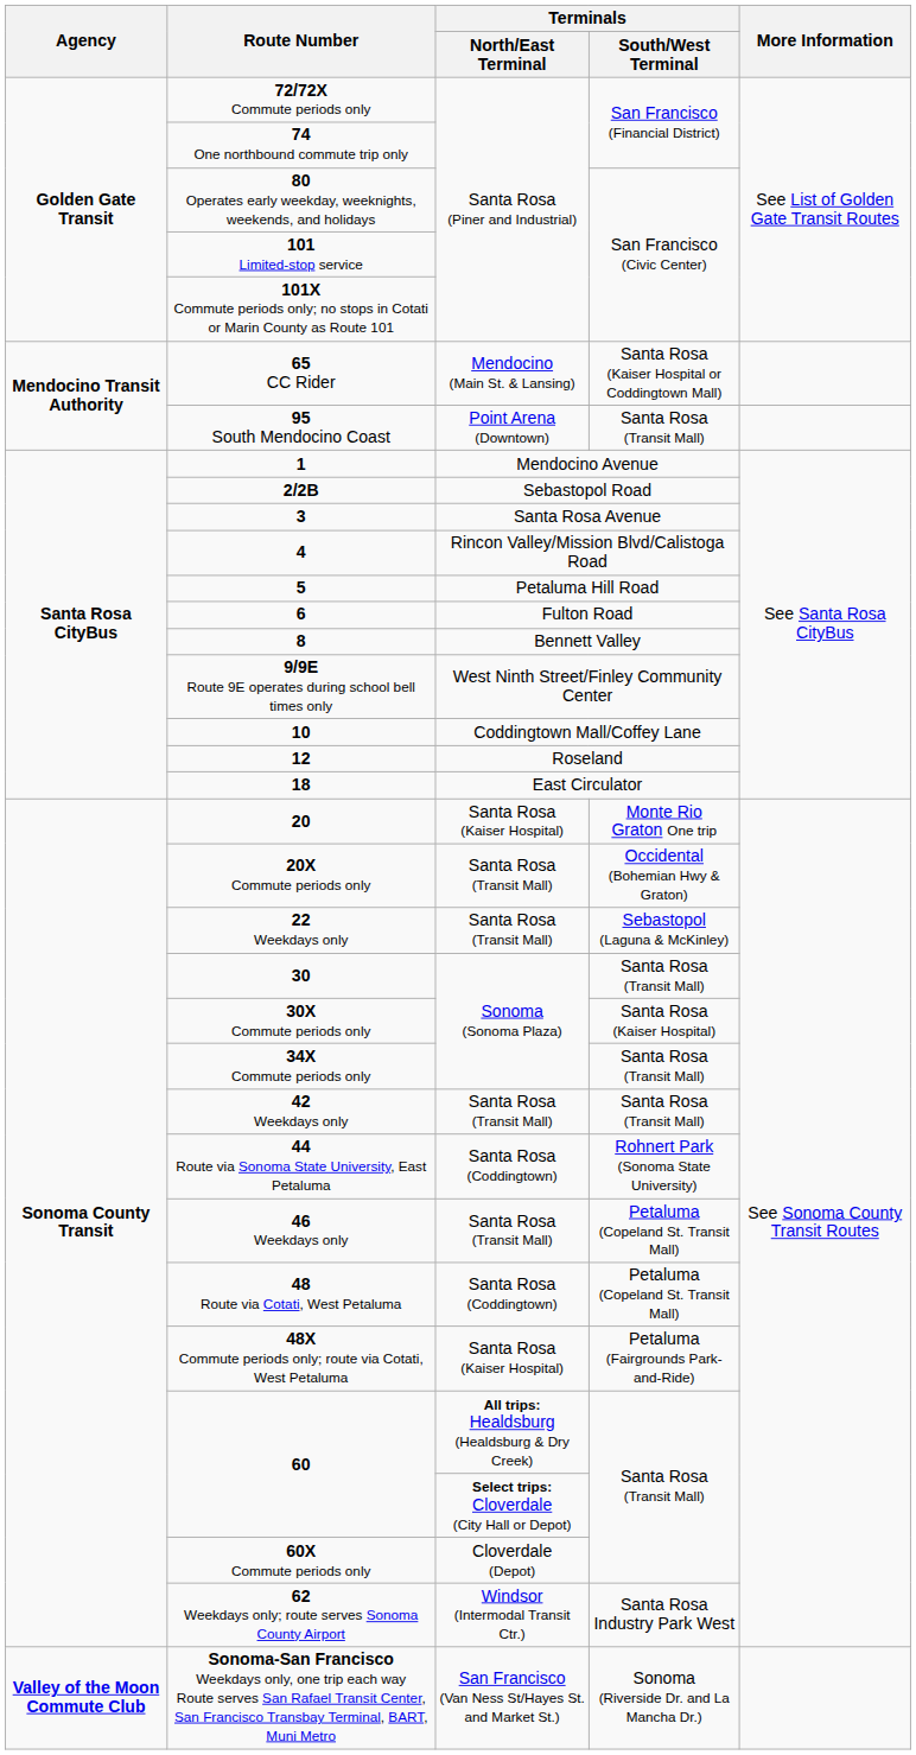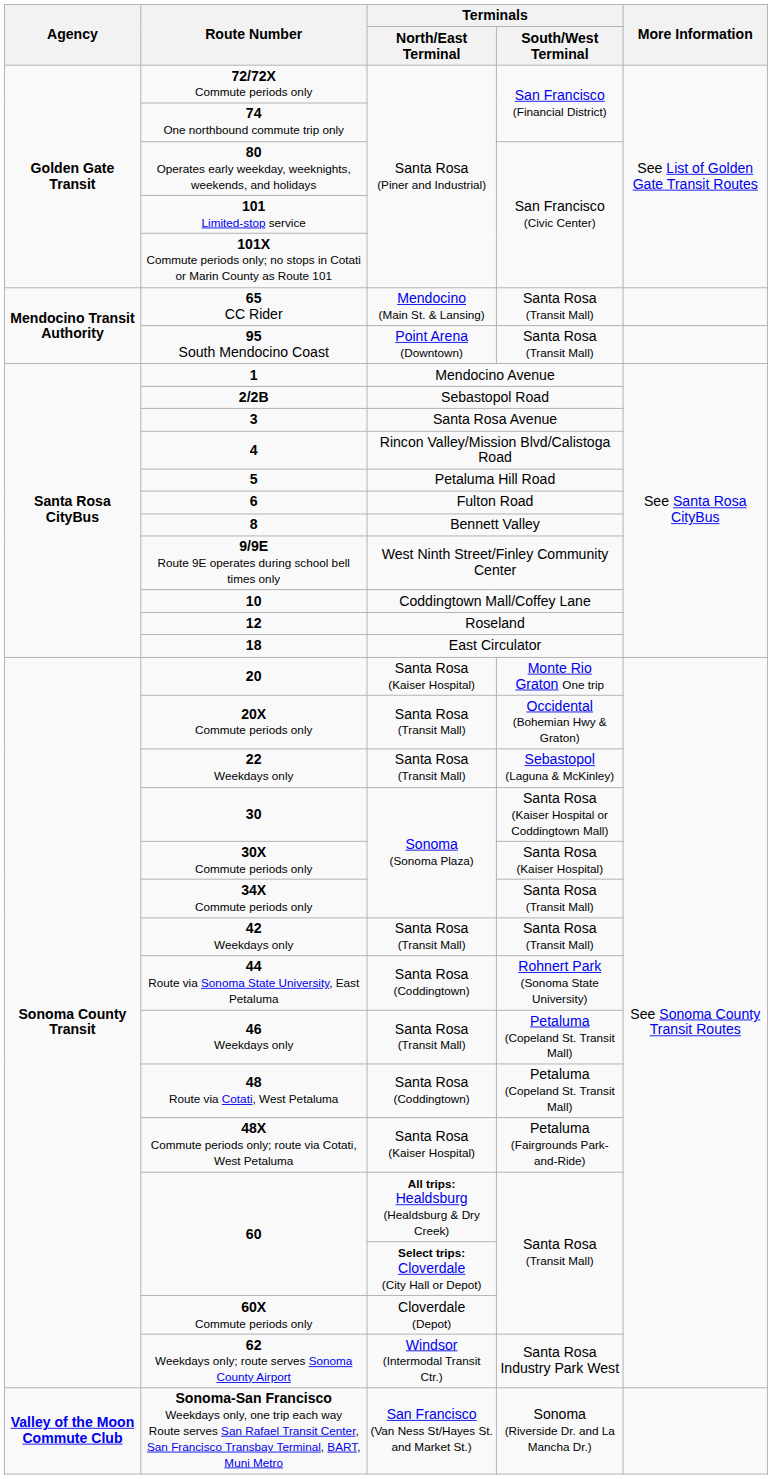 <table class="wikitable" style="text-align:center">
 <tr>
 <th rowspan="2">Agency</th>
 <th rowspan="2">Route Number</th>
 <th colspan="2">Terminals</th>
 <th rowspan="2">More Information</th>
 </tr>
 <tr>
 <th>North/East Terminal</th>
 <th>South/West Terminal</th>
 </tr>
 <tr>
 <td rowspan="5"><strong>Golden Gate Transit</strong></td>
 <td><strong>72/72X</strong><br><small>Commute periods only</small></td>
 <td rowspan="5">Santa Rosa<br><small>(Piner and Industrial)</small></td>
 <td rowspan="2"><a href='#'>San Francisco</a><br><small>(Financial District)</small></td>
 <td rowspan="5">See <a href='#'>List of Golden Gate Transit Routes</a></td>
 </tr>
 <tr>
 <td><strong>74</strong><br><small>One northbound commute trip only</small></td>
 </tr>
 <tr>
 <td><strong>80</strong><br><small>Operates early weekday, weeknights, weekends, and holidays</small></td>
 <td rowspan="3">San Francisco<br><small>(Civic Center)</small></td>
 </tr>
 <tr>
 <td><strong>101</strong><br><small><a href='#'>Limited-stop</a> service</small></td>
 </tr>
 <tr>
 <td><strong>101X</strong><br><small>Commute periods only; no stops in Cotati or Marin County as Route 101</small></td>
 </tr>
 <tr>
 <td rowspan="2"><strong>Mendocino Transit Authority</strong></td>
 <td><strong>65</strong><br>CC Rider</td>
 <td><a href='#'>Mendocino</a><br><small>(Main St. & Lansing)</small></td>
-<td>Santa Rosa<br><small>(Kaiser Hospital or Coddingtown Mall)</small></td>
+<td>Santa Rosa<br><small>(Transit Mall)</small></td>
 <td></td>
 </tr>
 <tr>
 <td><strong>95</strong><br>South Mendocino Coast</td>
 <td><a href='#'>Point Arena</a><br><small>(Downtown)</small></td>
 <td>Santa Rosa<br><small>(Transit Mall)</small></td>
 <td></td>
 </tr>
 <tr>
 <td rowspan="11"><strong>Santa Rosa CityBus</strong></td>
 <td><strong>1</strong></td>
 <td colspan="2">Mendocino Avenue</td>
 <td rowspan="11">See <a href='#'>Santa Rosa CityBus</a><br></td>
 </tr>
 <tr>
 <td><strong>2/2B</strong></td>
 <td colspan="2">Sebastopol Road</td>
 </tr>
 <tr>
 <td><strong>3</strong></td>
 <td colspan="2">Santa Rosa Avenue</td>
 </tr>
 <tr>
 <td><strong>4</strong></td>
 <td colspan="2">Rincon Valley/Mission Blvd/Calistoga Road</td>
 </tr>
 <tr>
 <td><strong>5</strong></td>
 <td colspan="2">Petaluma Hill Road</td>
 </tr>
 <tr>
 <td><strong>6</strong></td>
 <td colspan="2">Fulton Road</td>
 </tr>
 <tr>
 <td><strong>8</strong></td>
 <td colspan="2">Bennett Valley</td>
 </tr>
 <tr>
 <td><strong>9/9E</strong><br><small>Route 9E operates during school bell times only</small></td>
 <td colspan="2">West Ninth Street/Finley Community Center</td>
 </tr>
 <tr>
 <td><strong>10</strong></td>
 <td colspan="2">Coddingtown Mall/Coffey Lane</td>
 </tr>
 <tr>
 <td><strong>12</strong></td>
 <td colspan="2">Roseland</td>
 </tr>
 <tr>
 <td><strong>18</strong></td>
 <td colspan="2">East Circulator</td>
 </tr>
 <tr>
 <td rowspan="15"><strong>Sonoma County Transit</strong></td>
 <td><strong>20</strong></td>
 <td>Santa Rosa<br><small>(Kaiser Hospital)</small></td>
 <td><a href='#'>Monte Rio</a><br><a href='#'>Graton</a> <small>One trip</small></td>
 <td rowspan="15">See <a href='#'>Sonoma County Transit Routes</a></td>
 </tr>
 <tr>
 <td><strong>20X</strong><br><small>Commute periods only</small></td>
 <td>Santa Rosa<br><small>(Transit Mall)</small></td>
 <td><a href='#'>Occidental</a><br><small>(Bohemian Hwy & Graton)</small></td>
 </tr>
 <tr>
 <td><strong>22</strong><br><small>Weekdays only</small></td>
 <td>Santa Rosa<br><small>(Transit Mall)</small></td>
 <td><a href='#'>Sebastopol</a><br><small>(Laguna & McKinley)</small></td>
 </tr>
 <tr>
 <td><strong>30</strong></td>
 <td rowspan="3"><a href='#'>Sonoma</a><br><small>(Sonoma Plaza)</small></td>
-<td>Santa Rosa<br><small>(Transit Mall)</small></td>
+<td>Santa Rosa<br><small>(Kaiser Hospital or Coddingtown Mall)</small></td>
 </tr>
 <tr>
 <td><strong>30X</strong><br><small>Commute periods only</small></td>
 <td>Santa Rosa<br><small>(Kaiser Hospital)</small></td>
 </tr>
 <tr>
 <td><strong>34X</strong><br><small>Commute periods only</small></td>
 <td>Santa Rosa<br><small>(Transit Mall)</small></td>
 </tr>
 <tr>
 <td><strong>42</strong><br><small>Weekdays only</small></td>
 <td>Santa Rosa<br><small>(Transit Mall)</small></td>
 <td>Santa Rosa<br><small>(Transit Mall)</small></td>
 </tr>
 <tr>
 <td><strong>44</strong><br><small>Route via <a href='#'>Sonoma State University</a>, East Petaluma</small></td>
 <td>Santa Rosa<br><small>(Coddingtown)</small></td>
 <td><a href='#'>Rohnert Park</a><br><small>(Sonoma State University)</small></td>
 </tr>
 <tr>
 <td><strong>46</strong><br><small>Weekdays only</small></td>
 <td>Santa Rosa<br><small>(Transit Mall)</small></td>
 <td><a href='#'>Petaluma</a><br><small>(Copeland St. Transit Mall)</small></td>
 </tr>
 <tr>
 <td><strong>48</strong><br><small>Route via <a href='#'>Cotati</a>, West Petaluma</small></td>
 <td>Santa Rosa<br><small>(Coddingtown)</small></td>
 <td>Petaluma<br><small>(Copeland St. Transit Mall)</small></td>
 </tr>
 <tr>
 <td><strong>48X</strong><br><small>Commute periods only; route via Cotati, West Petaluma</small></td>
 <td>Santa Rosa<br><small>(Kaiser Hospital)</small></td>
 <td>Petaluma<br><small>(Fairgrounds Park-and-Ride)</small></td>
 </tr>
 <tr>
 <td rowspan="2"><strong>60</strong></td>
 <td><small><strong>All trips:</strong></small><br><a href='#'>Healdsburg</a><br><small>(Healdsburg & Dry Creek)</small></td>
 <td rowspan="3">Santa Rosa<br><small>(Transit Mall)</small></td>
 </tr>
 <tr>
 <td><small><strong>Select trips:</strong></small><br><a href='#'>Cloverdale</a><br><small>(City Hall or Depot)</small><br></td>
 </tr>
 <tr>
 <td><strong>60X</strong><br><small>Commute periods only</small></td>
 <td>Cloverdale<br><small>(Depot)</small></td>
 </tr>
 <tr>
 <td><strong>62</strong><br><small>Weekdays only; route serves <a href='#'>Sonoma County Airport</a></small></td>
 <td><a href='#'>Windsor</a><br><small>(Intermodal Transit Ctr.)</small></td>
 <td>Santa Rosa Industry Park West</td>
 </tr>
 <tr>
 <td rowspan="4"><strong><a href='#'>Valley of the Moon Commute Club</a></strong></td>
 <td><strong>Sonoma-San Francisco</strong><br><small>Weekdays only, one trip each way<br>Route serves <a href='#'>San Rafael Transit Center</a>, <a href='#'>San Francisco Transbay Terminal</a>, <a href='#'>BART</a>, <a href='#'>Muni Metro</a></small></td>
 <td><a href='#'>San Francisco</a><br><small>(Van Ness St/Hayes St. and Market St.)</small></td>
 <td>Sonoma<br><small>(Riverside Dr. and La Mancha Dr.)</small></td>
 <td></td>
 </tr>
 </table>
